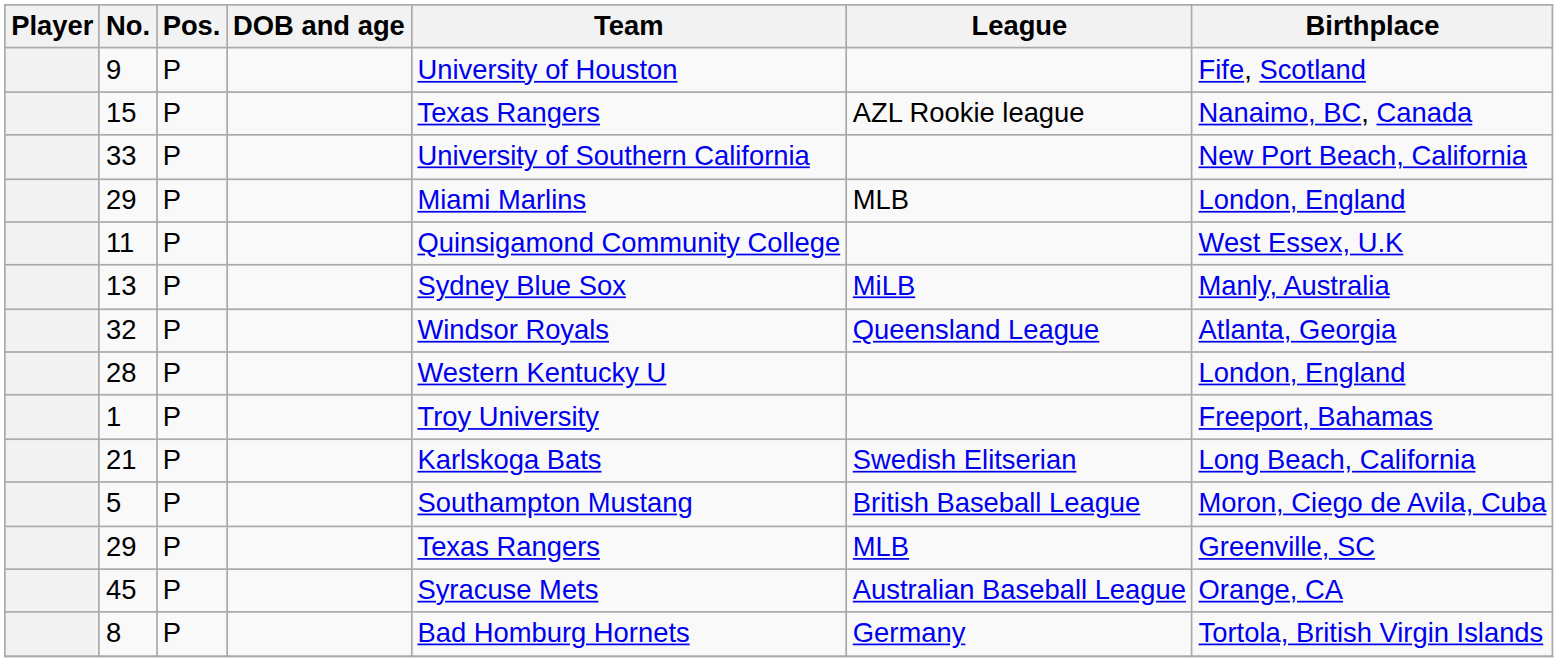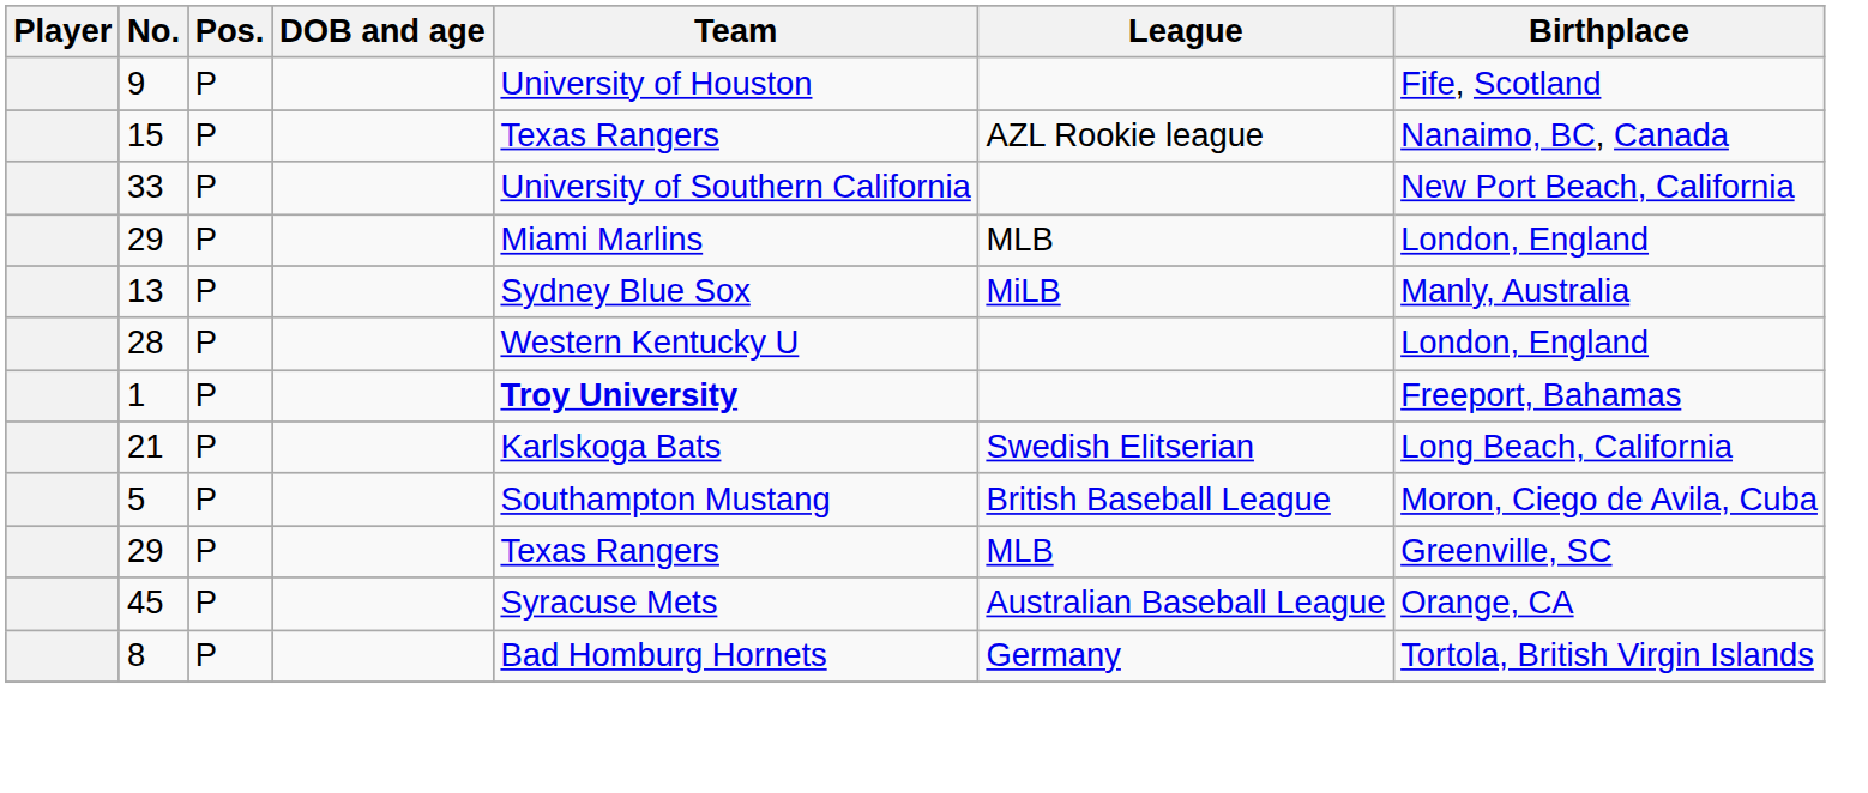 <table class="wikitable sortable plainrowheaders">
 <tr>
 <th scope="col">Player</th>
 <th scope="col">No.</th>
 <th scope="col">Pos.</th>
 <th scope="col">DOB and age</th>
 <th scope="col">Team</th>
 <th scope="col">League</th>
 <th scope="col">Birthplace</th>
 </tr>
 <tr>
 <th scope="row"></th>
 <td>9</td>
 <td>P</td>
 <td></td>
 <td><a href='#'>University of Houston</a></td>
 <td></td>
 <td><a href='#'>Fife</a>, <a href='#'>Scotland</a></td>
 </tr>
 <tr>
 <th scope="row"></th>
 <td>15</td>
 <td>P</td>
 <td></td>
 <td><a href='#'>Texas Rangers</a></td>
 <td>AZL Rookie league</td>
 <td><a href='#'>Nanaimo, BC</a>, <a href='#'>Canada</a></td>
 </tr>
 <tr>
 <th scope="row"></th>
 <td>33</td>
 <td>P</td>
 <td></td>
 <td><a href='#'>University of Southern California</a></td>
 <td></td>
 <td><a href='#'>New Port Beach, California</a></td>
 </tr>
 <tr>
 <th scope="row"></th>
 <td>29</td>
 <td>P</td>
 <td></td>
 <td><a href='#'>Miami Marlins</a></td>
 <td>MLB</td>
 <td><a href='#'>London, England</a></td>
 </tr>
 <tr>
 <th scope="row"></th>
-<td>11</td>
-<td>P</td>
-<td></td>
-<td><a href='#'>Quinsigamond Community College</a></td>
-<td></td>
-<td><a href='#'>West Essex, U.K</a></td>
-</tr>
-<tr>
-<th scope="row"></th>
 <td>13</td>
 <td>P</td>
 <td></td>
 <td><a href='#'>Sydney Blue Sox</a></td>
 <td><a href='#'>MiLB</a></td>
 <td><a href='#'>Manly, Australia</a></td>
-</tr>
-<tr>
-<th scope="row"></th>
-<td>32</td>
-<td>P</td>
-<td></td>
-<td><a href='#'>Windsor Royals</a></td>
-<td><a href='#'>Queensland League</a></td>
-<td><a href='#'>Atlanta, Georgia</a></td>
 </tr>
 <tr>
 <th scope="row"></th>
 <td>28</td>
 <td>P</td>
 <td></td>
 <td><a href='#'>Western Kentucky U</a></td>
 <td></td>
 <td><a href='#'>London, England</a></td>
 </tr>
 <tr>
 <th scope="row"></th>
 <td>1</td>
 <td>P</td>
 <td></td>
-<td><a href='#'>Troy University</a></td>
+<td><strong><a href='#'>Troy University</a></strong></td>
 <td></td>
 <td><a href='#'>Freeport, Bahamas</a></td>
 </tr>
 <tr>
 <th scope="row"></th>
 <td>21</td>
 <td>P</td>
 <td></td>
 <td><a href='#'>Karlskoga Bats </a></td>
 <td><a href='#'>Swedish Elitserian</a></td>
 <td><a href='#'>Long Beach, California</a></td>
 </tr>
 <tr>
 <th scope="row"></th>
 <td>5</td>
 <td>P</td>
 <td></td>
 <td><a href='#'>Southampton Mustang</a></td>
 <td><a href='#'>British Baseball League</a></td>
 <td><a href='#'>Moron, Ciego de Avila, Cuba</a></td>
 </tr>
 <tr>
 <th scope="row"></th>
 <td>29</td>
 <td>P</td>
 <td></td>
 <td><a href='#'>Texas Rangers</a></td>
 <td><a href='#'>MLB</a></td>
 <td><a href='#'>Greenville, SC</a></td>
 </tr>
 <tr>
 <th scope="row"></th>
 <td>45</td>
 <td>P</td>
 <td></td>
 <td><a href='#'>Syracuse Mets</a></td>
 <td><a href='#'>Australian Baseball League</a></td>
 <td><a href='#'>Orange, CA</a></td>
 </tr>
 <tr>
 <th scope="row"></th>
 <td>8</td>
 <td>P</td>
 <td></td>
 <td><a href='#'>Bad Homburg Hornets</a></td>
 <td><a href='#'>Germany</a></td>
 <td><a href='#'>Tortola, British Virgin Islands</a></td>
 </tr>
 <tr>
 </tr>
 </table>
